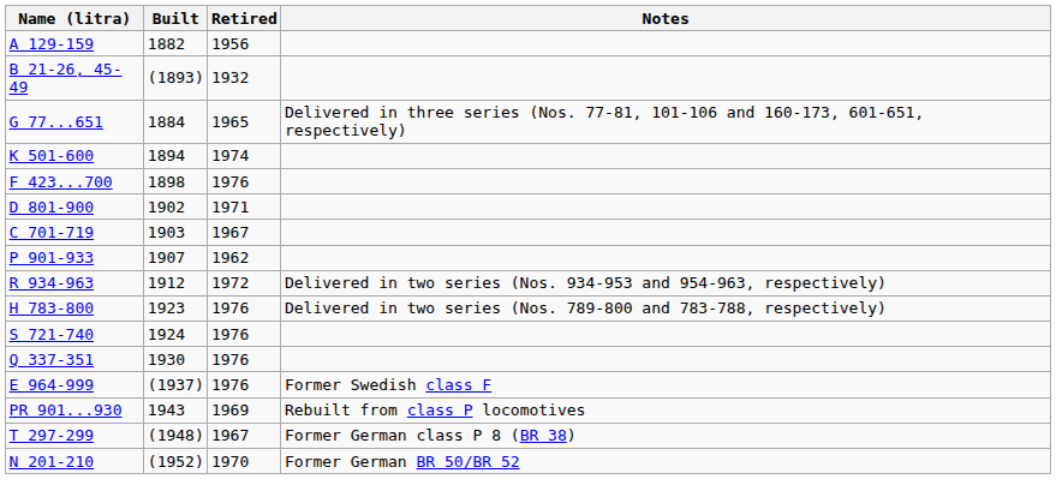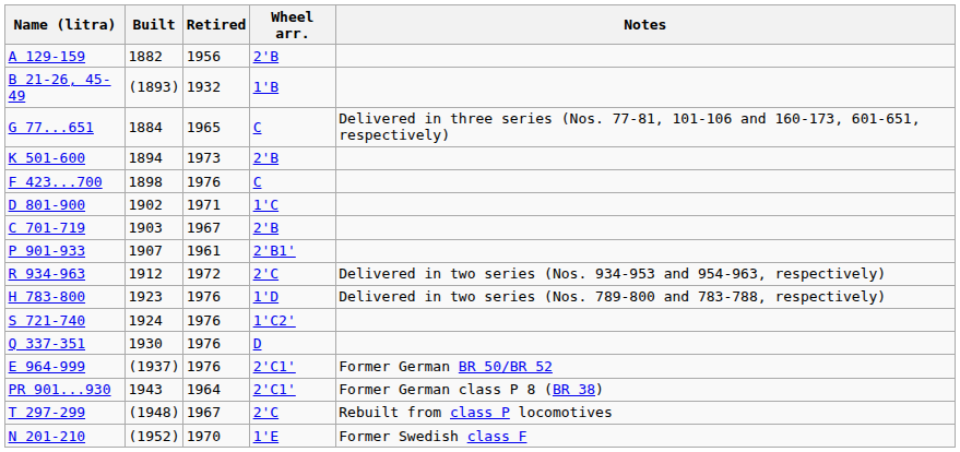 <table class="wikitable">
 <tr>
 <th>Name (litra)</th>
 <th>Built</th>
 <th>Retired</th>
+<th>Wheel arr.</th>
 <th>Notes</th>
 </tr>
 <tr>
 <td><a href='#'>A 129-159</a></td>
 <td>1882</td>
 <td>1956</td>
+<td><a href='#'>2'B</a></td>
 <td></td>
 </tr>
 <tr>
 <td><a href='#'>B 21-26, 45-49</a></td>
 <td>(1893)</td>
 <td>1932</td>
+<td><a href='#'>1'B</a></td>
 <td></td>
 </tr>
 <tr>
 <td><a href='#'>G 77...651</a></td>
 <td>1884</td>
 <td>1965</td>
+<td><a href='#'>C</a></td>
 <td>Delivered in three series (Nos. 77-81, 101-106 and 160-173, 601-651, respectively)</td>
 </tr>
 <tr>
 <td><a href='#'>K 501-600</a></td>
 <td>1894</td>
-<td>1974</td>
+<td>1973</td>
+<td><a href='#'>2'B</a></td>
 <td></td>
 </tr>
 <tr>
 <td><a href='#'>F 423...700</a></td>
 <td>1898</td>
 <td>1976</td>
+<td><a href='#'>C</a></td>
 <td></td>
 </tr>
 <tr>
 <td><a href='#'>D 801-900</a></td>
 <td>1902</td>
 <td>1971</td>
+<td><a href='#'>1'C</a></td>
 <td></td>
 </tr>
 <tr>
 <td><a href='#'>C 701-719</a></td>
 <td>1903</td>
 <td>1967</td>
+<td><a href='#'>2'B</a></td>
 <td></td>
 </tr>
 <tr>
 <td><a href='#'>P 901-933</a></td>
 <td>1907</td>
-<td>1962</td>
+<td>1961</td>
+<td><a href='#'>2'B1'</a></td>
 <td></td>
 </tr>
 <tr>
 <td><a href='#'>R 934-963</a></td>
 <td>1912</td>
 <td>1972</td>
+<td><a href='#'>2'C</a></td>
 <td>Delivered in two series (Nos. 934-953 and 954-963, respectively)</td>
 </tr>
 <tr>
 <td><a href='#'>H 783-800</a></td>
 <td>1923</td>
 <td>1976</td>
+<td><a href='#'>1'D</a></td>
 <td>Delivered in two series (Nos. 789-800 and 783-788, respectively)</td>
 </tr>
 <tr>
 <td><a href='#'>S 721-740</a></td>
 <td>1924</td>
 <td>1976</td>
+<td><a href='#'>1'C2'</a></td>
 <td></td>
 </tr>
 <tr>
 <td><a href='#'>Q 337-351</a></td>
 <td>1930</td>
 <td>1976</td>
+<td><a href='#'>D</a></td>
 <td></td>
 </tr>
 <tr>
 <td><a href='#'>E 964-999</a></td>
 <td>(1937)</td>
 <td>1976</td>
-<td>Former Swedish <a href='#'>class F</a></td>
+<td><a href='#'>2'C1'</a></td>
+<td>Former German <a href='#'>BR 50/BR 52</a></td>
 </tr>
 <tr>
 <td><a href='#'>PR 901...930</a></td>
 <td>1943</td>
-<td>1969</td>
-<td>Rebuilt from <a href='#'>class P</a> locomotives</td>
+<td>1964</td>
+<td><a href='#'>2'C1'</a></td>
+<td>Former German class P 8 (<a href='#'>BR 38</a>)</td>
 </tr>
 <tr>
 <td><a href='#'>T 297-299</a></td>
 <td>(1948)</td>
 <td>1967</td>
-<td>Former German class P 8 (<a href='#'>BR 38</a>)</td>
+<td><a href='#'>2'C</a></td>
+<td>Rebuilt from <a href='#'>class P</a> locomotives</td>
 </tr>
 <tr>
 <td><a href='#'>N 201-210</a></td>
 <td>(1952)</td>
 <td>1970</td>
-<td>Former German <a href='#'>BR 50/BR 52</a></td>
+<td><a href='#'>1'E</a></td>
+<td>Former Swedish <a href='#'>class F</a></td>
 </tr>
 </table>
